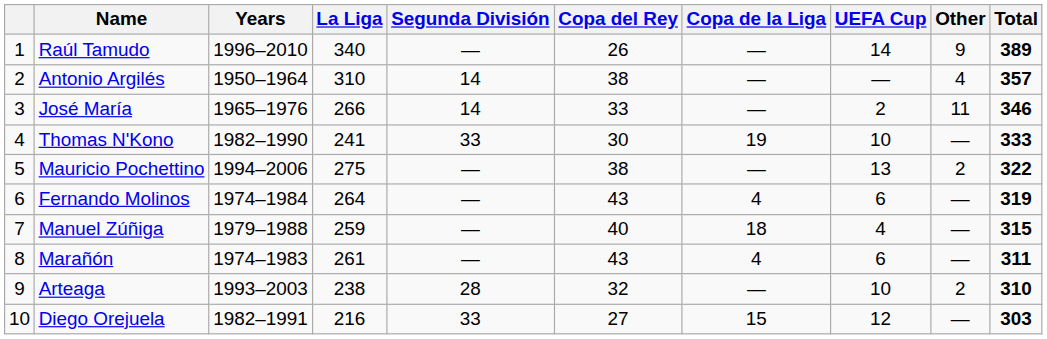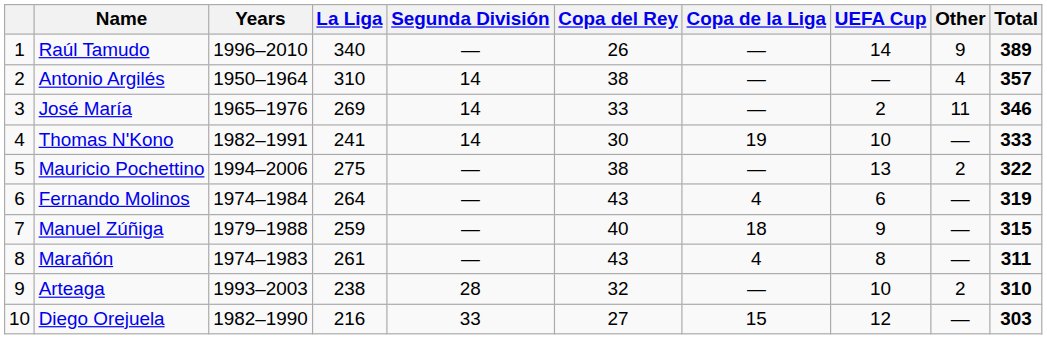 <table class="wikitable sortable" style="text-align: center;">
 <tr>
 <th></th>
 <th>Name</th>
 <th>Years</th>
 <th><a href='#'>La Liga</a></th>
 <th><a href='#'>Segunda División</a></th>
 <th><a href='#'>Copa del Rey</a></th>
 <th><a href='#'>Copa de la Liga</a></th>
 <th><a href='#'>UEFA Cup</a></th>
 <th>Other</th>
 <th>Total</th>
 </tr>
 <tr>
 <td>1</td>
 <td align="left"> <a href='#'>Raúl Tamudo</a></td>
 <td>1996–2010</td>
 <td>340</td>
 <td>—</td>
 <td>26</td>
 <td>—</td>
 <td>14</td>
 <td>9</td>
 <td><strong>389</strong></td>
 </tr>
 <tr>
 <td>2</td>
 <td align="left"> <a href='#'>Antonio Argilés</a></td>
 <td>1950–1964</td>
 <td>310</td>
 <td>14</td>
 <td>38</td>
 <td>—</td>
 <td>—</td>
 <td>4</td>
 <td><strong>357</strong></td>
 </tr>
 <tr>
 <td>3</td>
 <td align="left"> <a href='#'>José María</a></td>
 <td>1965–1976</td>
-<td>266</td>
+<td>269</td>
 <td>14</td>
 <td>33</td>
 <td>—</td>
 <td>2</td>
 <td>11</td>
 <td><strong>346</strong></td>
 </tr>
 <tr>
 <td>4</td>
 <td align="left"> <a href='#'>Thomas N'Kono</a></td>
-<td>1982–1990</td>
+<td>1982–1991</td>
 <td>241</td>
-<td>33</td>
+<td>14</td>
 <td>30</td>
 <td>19</td>
 <td>10</td>
 <td>—</td>
 <td><strong>333</strong></td>
 </tr>
 <tr>
 <td>5</td>
 <td align="left"> <a href='#'>Mauricio Pochettino</a></td>
 <td>1994–2006</td>
 <td>275</td>
 <td>—</td>
 <td>38</td>
 <td>—</td>
 <td>13</td>
 <td>2</td>
 <td><strong>322</strong></td>
 </tr>
 <tr>
 <td>6</td>
 <td align="left"> <a href='#'>Fernando Molinos</a></td>
 <td>1974–1984</td>
 <td>264</td>
 <td>—</td>
 <td>43</td>
 <td>4</td>
 <td>6</td>
 <td>—</td>
 <td><strong>319</strong></td>
 </tr>
 <tr>
 <td>7</td>
 <td align="left"> <a href='#'>Manuel Zúñiga</a></td>
 <td>1979–1988</td>
 <td>259</td>
 <td>—</td>
 <td>40</td>
 <td>18</td>
-<td>4</td>
+<td>9</td>
 <td>—</td>
 <td><strong>315</strong></td>
 </tr>
 <tr>
 <td>8</td>
 <td align="left"> <a href='#'>Marañón</a></td>
 <td>1974–1983</td>
 <td>261</td>
 <td>—</td>
 <td>43</td>
 <td>4</td>
-<td>6</td>
+<td>8</td>
 <td>—</td>
 <td><strong>311</strong></td>
 </tr>
 <tr>
 <td>9</td>
 <td align="left"> <a href='#'>Arteaga</a></td>
 <td>1993–2003</td>
 <td>238</td>
 <td>28</td>
 <td>32</td>
 <td>—</td>
 <td>10</td>
 <td>2</td>
 <td><strong>310</strong></td>
 </tr>
 <tr>
 <td>10</td>
 <td align="left"> <a href='#'>Diego Orejuela</a></td>
-<td>1982–1991</td>
+<td>1982–1990</td>
 <td>216</td>
 <td>33</td>
 <td>27</td>
 <td>15</td>
 <td>12</td>
 <td>—</td>
 <td><strong>303</strong></td>
 </tr>
 </table>
